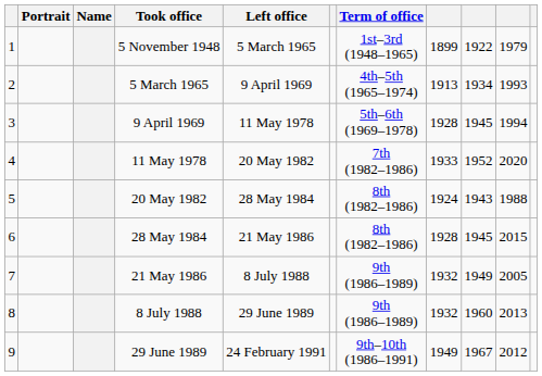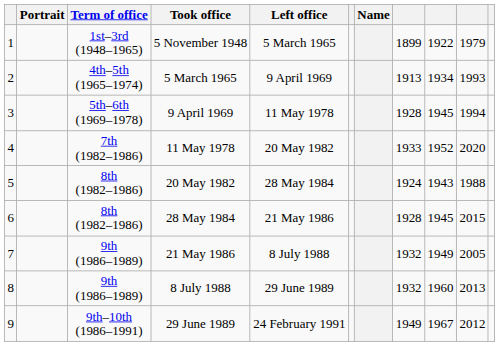 <table class="wikitable sortable" style=text-align:center>
 <tr>
 <th scope=col></th>
 <th scope=col class="unsortable">Portrait</th>
-<th scope=col>Name</th>
+<th scope=col><a href='#'>Term of office</a></th>
 <th scope=col>Took office</th>
 <th scope=col>Left office</th>
 <th scope=col></th>
-<th scope=col><a href='#'>Term of office</a></th>
+<th scope=col>Name</th>
 <th scope=col></th>
 <th scope=col></th>
 <th scope=col></th>
 <th scope=col class="unsortable"></th>
 </tr>
 <tr>
 <td>1</td>
 <td></td>
-<th align="center" scope="row" style="font-weight:normal;"></th>
+<td><a href='#'>1st</a>–<a href='#'>3rd</a><br>(1948–1965)</td>
 <td>5 November 1948</td>
 <td>5 March 1965</td>
 <td></td>
-<td><a href='#'>1st</a>–<a href='#'>3rd</a><br>(1948–1965)</td>
+<th align="center" scope="row" style="font-weight:normal;"></th>
 <td>1899</td>
 <td>1922</td>
 <td>1979</td>
 <td></td>
 </tr>
 <tr>
 <td>2</td>
 <td></td>
-<th align="center" scope="row" style="font-weight:normal;"></th>
+<td><a href='#'>4th</a>–<a href='#'>5th</a><br>(1965–1974)</td>
 <td>5 March 1965</td>
 <td>9 April 1969</td>
 <td></td>
-<td><a href='#'>4th</a>–<a href='#'>5th</a><br>(1965–1974)</td>
+<th align="center" scope="row" style="font-weight:normal;"></th>
 <td>1913</td>
 <td>1934</td>
 <td>1993</td>
 <td></td>
 </tr>
 <tr>
 <td>3</td>
 <td></td>
-<th align="center" scope="row" style="font-weight:normal;"></th>
+<td><a href='#'>5th</a>–<a href='#'>6th</a><br>(1969–1978)</td>
 <td>9 April 1969</td>
 <td>11 May 1978</td>
 <td></td>
-<td><a href='#'>5th</a>–<a href='#'>6th</a><br>(1969–1978)</td>
+<th align="center" scope="row" style="font-weight:normal;"></th>
 <td>1928</td>
 <td>1945</td>
 <td>1994</td>
 <td></td>
 </tr>
 <tr>
 <td>4</td>
 <td></td>
-<th align="center" scope="row" style="font-weight:normal;"></th>
+<td><a href='#'>7th</a><br>(1982–1986)</td>
 <td>11 May 1978</td>
 <td>20 May 1982</td>
 <td></td>
-<td><a href='#'>7th</a><br>(1982–1986)</td>
+<th align="center" scope="row" style="font-weight:normal;"></th>
 <td>1933</td>
 <td>1952</td>
 <td>2020</td>
 <td></td>
 </tr>
 <tr>
 <td>5</td>
 <td></td>
-<th align="center" scope="row" style="font-weight:normal;"></th>
+<td><a href='#'>8th</a><br>(1982–1986)</td>
 <td>20 May 1982</td>
 <td>28 May 1984</td>
 <td></td>
-<td><a href='#'>8th</a><br>(1982–1986)</td>
+<th align="center" scope="row" style="font-weight:normal;"></th>
 <td>1924</td>
 <td>1943</td>
 <td>1988</td>
 <td></td>
 </tr>
 <tr>
 <td>6</td>
 <td></td>
-<th align="center" scope="row" style="font-weight:normal;"></th>
+<td><a href='#'>8th</a><br>(1982–1986)</td>
 <td>28 May 1984</td>
 <td>21 May 1986</td>
 <td></td>
-<td><a href='#'>8th</a><br>(1982–1986)</td>
+<th align="center" scope="row" style="font-weight:normal;"></th>
 <td>1928</td>
 <td>1945</td>
 <td>2015</td>
 <td></td>
 </tr>
 <tr>
 <td>7</td>
 <td></td>
-<th align="center" scope="row" style="font-weight:normal;"></th>
+<td><a href='#'>9th</a><br>(1986–1989)</td>
 <td>21 May 1986</td>
 <td>8 July 1988</td>
 <td></td>
-<td><a href='#'>9th</a><br>(1986–1989)</td>
+<th align="center" scope="row" style="font-weight:normal;"></th>
 <td>1932</td>
 <td>1949</td>
 <td>2005</td>
 <td></td>
 </tr>
 <tr>
 <td>8</td>
 <td></td>
-<th align="center" scope="row" style="font-weight:normal;"></th>
+<td><a href='#'>9th</a><br>(1986–1989)</td>
 <td>8 July 1988</td>
 <td>29 June 1989</td>
 <td></td>
-<td><a href='#'>9th</a><br>(1986–1989)</td>
+<th align="center" scope="row" style="font-weight:normal;"></th>
 <td>1932</td>
 <td>1960</td>
 <td>2013</td>
 <td></td>
 </tr>
 <tr>
 <td>9</td>
 <td></td>
-<th align="center" scope="row" style="font-weight:normal;"></th>
+<td><a href='#'>9th</a>–<a href='#'>10th</a><br>(1986–1991)</td>
 <td>29 June 1989</td>
 <td>24 February 1991</td>
 <td></td>
-<td><a href='#'>9th</a>–<a href='#'>10th</a><br>(1986–1991)</td>
+<th align="center" scope="row" style="font-weight:normal;"></th>
 <td>1949</td>
 <td>1967</td>
 <td>2012</td>
 <td></td>
 </tr>
 </table>
